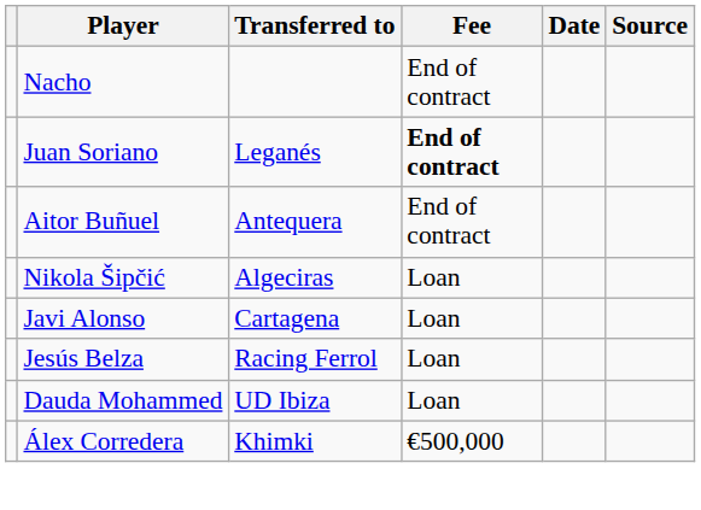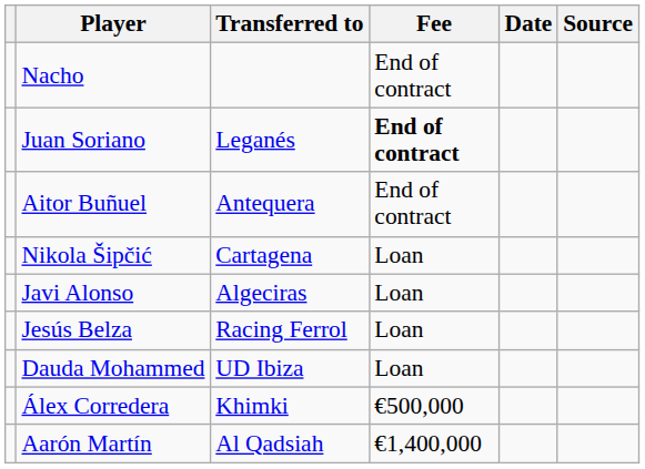 <table class="wikitable plainrowheaders sortable">
 <tr>
 <th></th>
 <th scope="col">Player</th>
 <th>Transferred to</th>
 <th style="width: 80px;">Fee</th>
 <th scope="col">Date</th>
 <th scope="col">Source</th>
 </tr>
 <tr>
 <td align="center"></td>
 <td> <a href='#'>Nacho</a></td>
 <td></td>
 <td>End of contract</td>
 <td></td>
 <td></td>
 </tr>
 <tr>
 <td align="center"></td>
 <td> <a href='#'>Juan Soriano</a></td>
 <td> <a href='#'>Leganés</a></td>
 <td><strong>End of contract</strong></td>
 <td></td>
 <td></td>
 </tr>
 <tr>
 <td align="center"></td>
 <td> <a href='#'>Aitor Buñuel</a></td>
 <td> <a href='#'>Antequera</a></td>
 <td>End of contract</td>
 <td></td>
 <td></td>
 </tr>
 <tr>
 <td align="center"></td>
 <td> <a href='#'>Nikola Šipčić</a></td>
-<td> <a href='#'>Algeciras</a></td>
+<td> <a href='#'>Cartagena</a></td>
 <td>Loan</td>
 <td></td>
 <td></td>
 </tr>
 <tr>
 <td align="center"></td>
 <td> <a href='#'>Javi Alonso</a></td>
-<td> <a href='#'>Cartagena</a></td>
+<td> <a href='#'>Algeciras</a></td>
 <td>Loan</td>
 <td></td>
 <td></td>
 </tr>
 <tr>
 <td align="center"></td>
 <td> <a href='#'>Jesús Belza</a></td>
 <td> <a href='#'>Racing Ferrol</a></td>
 <td>Loan</td>
 <td></td>
 <td></td>
 </tr>
 <tr>
 <td align="center"></td>
 <td> <a href='#'>Dauda Mohammed</a></td>
 <td> <a href='#'>UD Ibiza</a></td>
 <td>Loan</td>
 <td></td>
 <td></td>
 </tr>
 <tr>
 <td align="center"></td>
 <td> <a href='#'>Álex Corredera</a></td>
 <td> <a href='#'>Khimki</a></td>
 <td>€500,000</td>
 <td></td>
 <td></td>
 </tr>
+<tr>
+<td align="center"></td>
+<td> <a href='#'>Aarón Martín</a></td>
+<td> <a href='#'>Al Qadsiah</a></td>
+<td>€1,400,000</td>
+<td></td>
+<td></td>
+</tr>
 </table>
